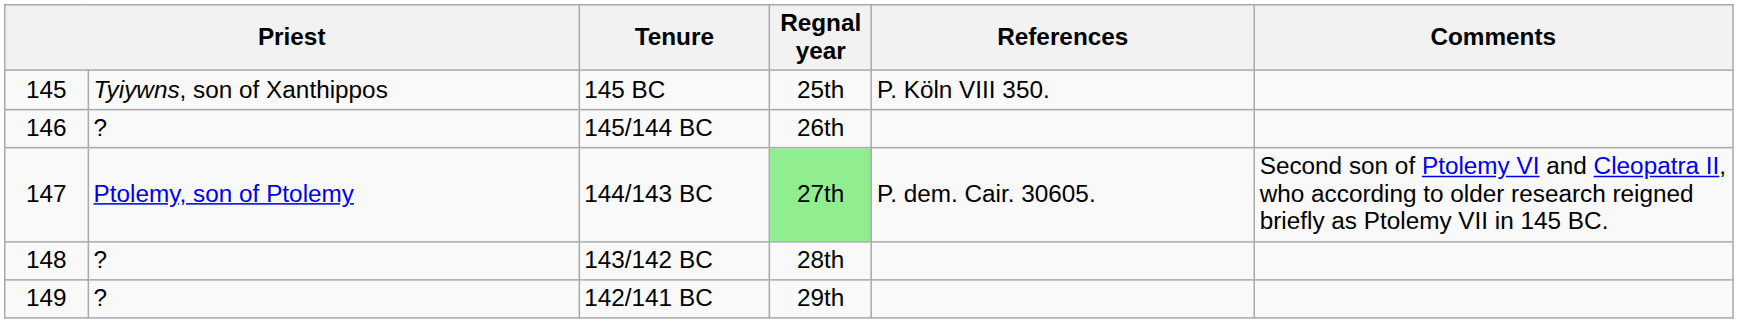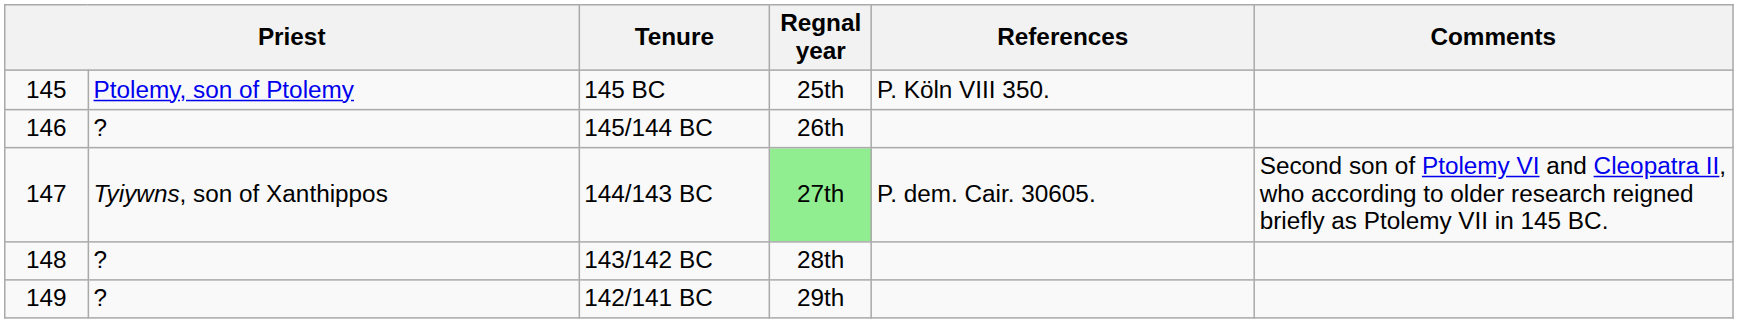 <table class="wikitable" style="width:90%;">
 <tr style="background-color:#f9f9f9;">
 <th bgcolor="#FFDEAD" style="width:30%;" colspan="2"><strong>Priest</strong></th>
 <th bgcolor="#FFDEAD" style="width:10%;">Tenure</th>
 <th bgcolor="#FFDEAD" style="width:5%;">Regnal year</th>
 <th bgcolor="#FFDEAD" style="width:20%;">References</th>
 <th bgcolor="#FFDEAD" style="width:25%;">Comments</th>
 </tr>
 <tr>
 <td align="center">145</td>
-<td><em>Tyiywns</em>, son of Xanthippos</td>
+<td><a href='#'>Ptolemy, son of Ptolemy</a></td>
 <td>145 BC</td>
 <td align="center">25th</td>
 <td>P. Köln VIII 350.</td>
 <td></td>
 </tr>
 <tr>
 <td align="center">146</td>
 <td>?</td>
 <td>145/144 BC</td>
 <td align="center">26th</td>
 <td></td>
 <td></td>
 </tr>
 <tr>
 <td align="center">147</td>
-<td><a href='#'>Ptolemy, son of Ptolemy</a></td>
+<td><em>Tyiywns</em>, son of Xanthippos</td>
 <td>144/143 BC</td>
 <td align="center" style="background: lightgreen;">27th</td>
 <td>P. dem. Cair. 30605.</td>
 <td>Second son of <a href='#'>Ptolemy VI</a> and <a href='#'>Cleopatra II</a>, who according to older research reigned briefly as Ptolemy VII in 145 BC.</td>
 </tr>
 <tr>
 <td align="center">148</td>
 <td>?</td>
 <td>143/142 BC</td>
 <td align="center">28th</td>
 <td></td>
 <td></td>
 </tr>
 <tr>
 <td align="center">149</td>
 <td>?</td>
 <td>142/141 BC</td>
 <td align="center">29th</td>
 <td></td>
 <td></td>
 </tr>
 </table>
